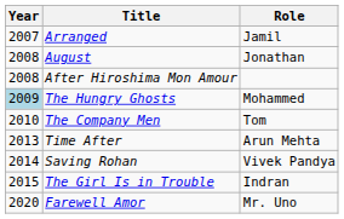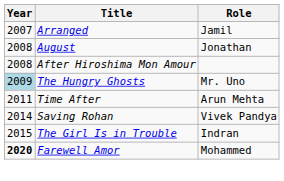 <table class="wikitable sortable">
 <tr>
 <th>Year</th>
 <th>Title</th>
 <th>Role</th>
 </tr>
 <tr>
 <td>2007</td>
 <td><em><a href='#'>Arranged</a></em></td>
 <td>Jamil</td>
 </tr>
 <tr>
 <td>2008</td>
 <td><em><a href='#'>August</a></em></td>
 <td>Jonathan</td>
 </tr>
 <tr>
 <td>2008</td>
 <td><em>After Hiroshima Mon Amour</em></td>
 <td></td>
 </tr>
 <tr>
 <td style="background: lightblue;">2009</td>
 <td><em><a href='#'>The Hungry Ghosts</a></em></td>
-<td>Mohammed</td>
+<td>Mr. Uno</td>
 </tr>
 <tr>
-<td>2010</td>
-<td><em><a href='#'>The Company Men</a></em></td>
-<td>Tom</td>
-</tr>
-<tr>
-<td>2013</td>
+<td>2011</td>
 <td><em>Time After</em></td>
 <td>Arun Mehta</td>
 </tr>
 <tr>
 <td>2014</td>
 <td><em>Saving Rohan</em></td>
 <td>Vivek Pandya</td>
 </tr>
 <tr>
 <td>2015</td>
 <td><em><a href='#'>The Girl Is in Trouble</a></em></td>
 <td>Indran</td>
 </tr>
 <tr>
-<td>2020</td>
+<td><strong>2020</strong></td>
 <td><em><a href='#'>Farewell Amor</a></em></td>
-<td>Mr. Uno</td>
+<td>Mohammed</td>
 </tr>
 </table>
